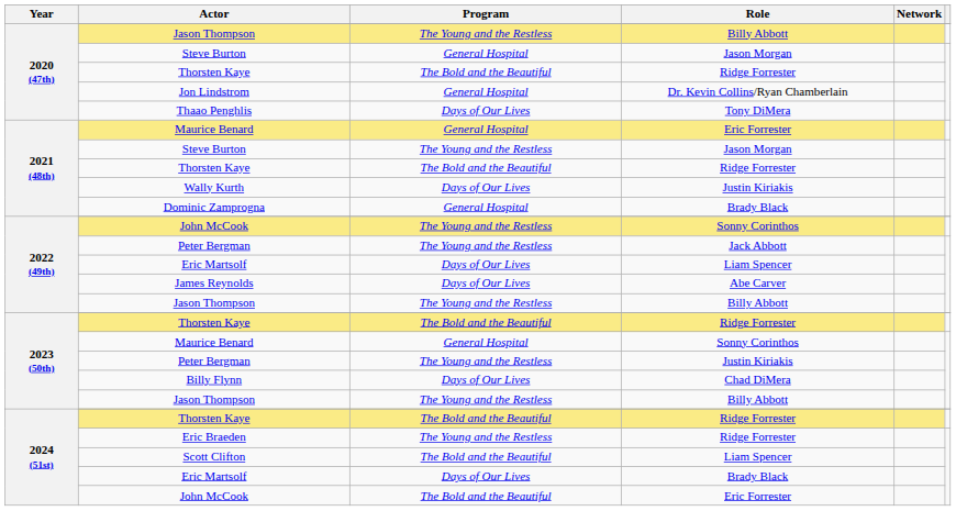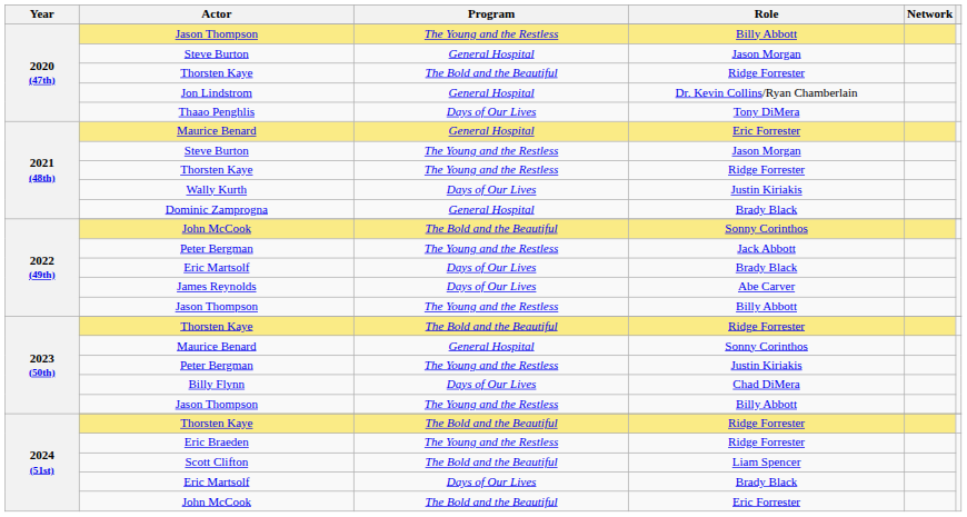 <table class="wikitable" rowspan="2" background: #f6e39c style="text-align: center">
 <tr style="background:#bebebe;">
 <th scope="col" style="width:8%;">Year</th>
 <th scope="col" style="width:30%;">Actor</th>
 <th scope="col" style="width:30%;">Program</th>
 <th scope="col" style="width:30%;">Role</th>
 <th scope="col" style="width:10%;">Network</th>
 <th scope="col" style="width:2%;" class="unsortable"></th>
 </tr>
 <tr>
 <th scope="row" rowspan=6 style="text-align:center">2020 <br><small><a href='#'>(47th)</a></small></th>
 </tr>
 <tr>
 <td style="background:#FAEB86"><a href='#'>Jason Thompson</a> </td>
 <td style="background:#FAEB86"><em><a href='#'>The Young and the Restless</a></em></td>
 <td style="background:#FAEB86"><a href='#'>Billy Abbott</a></td>
 <td style="background:#FAEB86"></td>
 <td></td>
 </tr>
 <tr>
 <td><a href='#'>Steve Burton</a></td>
 <td><em><a href='#'>General Hospital</a></em></td>
 <td><a href='#'>Jason Morgan</a></td>
 <td></td>
 <td rowspan=4></td>
 </tr>
 <tr>
 <td><a href='#'>Thorsten Kaye</a></td>
 <td><em><a href='#'>The Bold and the Beautiful</a></em></td>
 <td><a href='#'>Ridge Forrester</a></td>
 <td></td>
 </tr>
 <tr>
 <td><a href='#'>Jon Lindstrom</a></td>
 <td><em><a href='#'>General Hospital</a></em></td>
 <td><a href='#'>Dr. Kevin Collins</a>/Ryan Chamberlain</td>
 <td></td>
 </tr>
 <tr>
 <td><a href='#'>Thaao Penghlis</a></td>
 <td><em><a href='#'>Days of Our Lives</a></em></td>
 <td><a href='#'>Tony DiMera</a></td>
 <td></td>
 </tr>
 <tr>
 <th scope="row" rowspan=5 style="text-align:center">2021 <br><small><a href='#'>(48th)</a></small></th>
 <td style="background:#FAEB86"><a href='#'>Maurice Benard</a> </td>
 <td style="background:#FAEB86"><em><a href='#'>General Hospital</a></em></td>
 <td style="background:#FAEB86"><a href='#'>Eric Forrester</a></td>
 <td style="background:#FAEB86"></td>
 <td></td>
 </tr>
 <tr>
 <td><a href='#'>Steve Burton</a></td>
 <td><em><a href='#'>The Young and the Restless</a></em></td>
 <td><a href='#'>Jason Morgan</a></td>
 <td></td>
 <td rowspan=4></td>
 </tr>
 <tr>
 <td><a href='#'>Thorsten Kaye</a></td>
-<td><em><a href='#'>The Bold and the Beautiful</a></em></td>
+<td><em><a href='#'>The Young and the Restless</a></em></td>
 <td><a href='#'>Ridge Forrester</a></td>
 <td></td>
 </tr>
 <tr>
 <td><a href='#'>Wally Kurth</a></td>
 <td><em><a href='#'>Days of Our Lives</a></em></td>
 <td><a href='#'>Justin Kiriakis</a></td>
 <td></td>
 </tr>
 <tr>
 <td><a href='#'>Dominic Zamprogna</a></td>
 <td><em><a href='#'>General Hospital</a></em></td>
 <td><a href='#'>Brady Black</a></td>
 <td></td>
 </tr>
 <tr>
 <th scope="row" rowspan=6 style="text-align:center">2022 <br><small><a href='#'>(49th)</a></small></th>
 </tr>
 <tr>
 <td style="background:#FAEB86"><a href='#'>John McCook</a> </td>
-<td style="background:#FAEB86"><em><a href='#'>The Young and the Restless</a></em></td>
+<td style="background:#FAEB86"><em><a href='#'>The Bold and the Beautiful</a></em></td>
 <td style="background:#FAEB86"><a href='#'>Sonny Corinthos</a></td>
 <td style="background:#FAEB86"></td>
 <td></td>
 </tr>
 <tr>
 <td><a href='#'>Peter Bergman</a></td>
 <td><em><a href='#'>The Young and the Restless</a></em></td>
 <td><a href='#'>Jack Abbott</a></td>
 <td></td>
 <td rowspan=4></td>
 </tr>
 <tr>
 <td><a href='#'>Eric Martsolf</a></td>
 <td><em><a href='#'>Days of Our Lives</a></em></td>
-<td><a href='#'>Liam Spencer</a></td>
+<td><a href='#'>Brady Black</a></td>
 <td></td>
 </tr>
 <tr>
 <td><a href='#'>James Reynolds</a></td>
 <td><em><a href='#'>Days of Our Lives</a></em></td>
 <td><a href='#'>Abe Carver</a></td>
 <td></td>
 </tr>
 <tr>
 <td><a href='#'>Jason Thompson</a></td>
 <td><em><a href='#'>The Young and the Restless</a></em></td>
 <td><a href='#'>Billy Abbott</a></td>
 <td></td>
 </tr>
 <tr>
 <th scope="row" rowspan=6 style="text-align:center">2023 <br><small><a href='#'>(50th)</a></small></th>
 </tr>
 <tr>
 <td style="background:#FAEB86"><a href='#'>Thorsten Kaye</a> </td>
 <td style="background:#FAEB86"><em><a href='#'>The Bold and the Beautiful</a></em></td>
 <td style="background:#FAEB86"><a href='#'>Ridge Forrester</a></td>
 <td style="background:#FAEB86"></td>
 <td></td>
 </tr>
 <tr>
 <td><a href='#'>Maurice Benard</a></td>
 <td><em><a href='#'>General Hospital</a></em></td>
 <td><a href='#'>Sonny Corinthos</a></td>
 <td></td>
 <td rowspan=4></td>
 </tr>
 <tr>
 <td><a href='#'>Peter Bergman</a></td>
 <td><em><a href='#'>The Young and the Restless</a></em></td>
 <td><a href='#'>Justin Kiriakis</a></td>
 <td></td>
 </tr>
 <tr>
 <td><a href='#'>Billy Flynn</a></td>
 <td><em><a href='#'>Days of Our Lives</a></em></td>
 <td><a href='#'>Chad DiMera</a></td>
 <td></td>
 </tr>
 <tr>
 <td><a href='#'>Jason Thompson</a></td>
 <td><em><a href='#'>The Young and the Restless</a></em></td>
 <td><a href='#'>Billy Abbott</a></td>
 <td></td>
 </tr>
 <tr>
 <th scope=row rowspan=8 style=text-align:center>2024 <br><small><a href='#'>(51st)</a></small></th>
 </tr>
 <tr>
 <td style=background:#FAEB86><a href='#'>Thorsten Kaye</a> </td>
 <td style=background:#FAEB86><em><a href='#'>The Bold and the Beautiful</a></em></td>
 <td style=background:#FAEB86><a href='#'>Ridge Forrester</a></td>
 <td style=background:#FAEB86></td>
 <td></td>
 </tr>
 <tr>
 <td><a href='#'>Eric Braeden</a></td>
 <td><em><a href='#'>The Young and the Restless</a></em></td>
 <td><a href='#'>Ridge Forrester</a></td>
 <td></td>
 <td rowspan=4></td>
 </tr>
 <tr>
 <td><a href='#'>Scott Clifton</a></td>
 <td><em><a href='#'>The Bold and the Beautiful</a></em></td>
 <td><a href='#'>Liam Spencer</a></td>
 <td></td>
 </tr>
 <tr>
 <td><a href='#'>Eric Martsolf</a></td>
 <td><em><a href='#'>Days of Our Lives</a></em></td>
 <td><a href='#'>Brady Black</a></td>
 <td></td>
 </tr>
 <tr>
 <td><a href='#'>John McCook</a></td>
 <td><em><a href='#'>The Bold and the Beautiful</a></em></td>
 <td><a href='#'>Eric Forrester</a></td>
 <td></td>
 </tr>
 </table>
